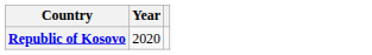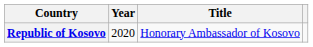 <table class="wikitable sortable plainrowheaders">
 <tr>
 <th scope="col">Country</th>
 <th scope="col">Year</th>
+<th scope="col">Title</th>
 <th scope="col" class="unsortable"></th>
 </tr>
 <tr>
 <th scope="row"><a href='#'>Republic of Kosovo</a></th>
 <td>2020</td>
+<td><a href='#'>Honorary Ambassador of Kosovo</a></td>
 <td style="text-align:center;"></td>
 </tr>
 </table>
